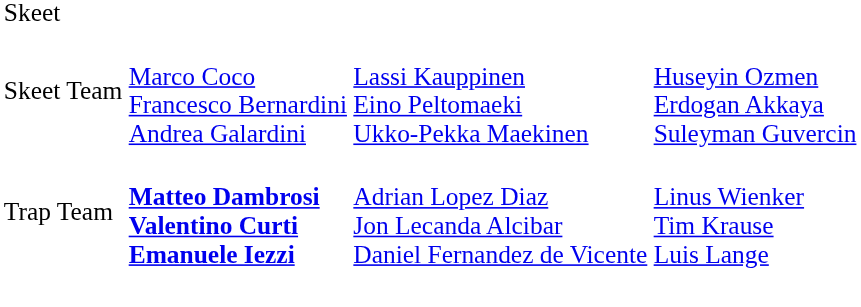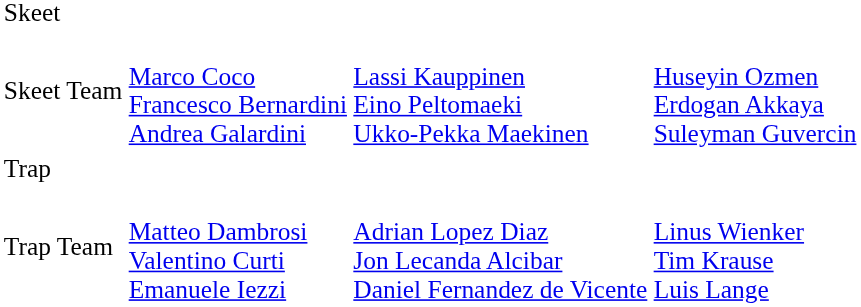 <table>
 <tr>
 <td>Skeet</td>
 <td></td>
 <td></td>
 <td></td>
 </tr>
 <tr>
 <td>Skeet Team</td>
 <td><br><a href='#'>Marco Coco</a><br><a href='#'>Francesco Bernardini</a><br><a href='#'>Andrea Galardini</a></td>
 <td><br><a href='#'>Lassi Kauppinen</a><br><a href='#'>Eino Peltomaeki</a><br><a href='#'>Ukko-Pekka Maekinen</a></td>
 <td><br><a href='#'>Huseyin Ozmen</a><br><a href='#'>Erdogan Akkaya</a><br><a href='#'>Suleyman Guvercin</a></td>
 </tr>
 <tr>
+<td>Trap</td>
+<td></td>
+<td></td>
+<td></td>
+</tr>
+<tr>
 <td>Trap Team</td>
-<td><strong><br><a href='#'>Matteo Dambrosi</a><br><a href='#'>Valentino Curti</a><br><a href='#'>Emanuele Iezzi</a></strong></td>
+<td><br><a href='#'>Matteo Dambrosi</a><br><a href='#'>Valentino Curti</a><br><a href='#'>Emanuele Iezzi</a></td>
 <td><br><a href='#'>Adrian Lopez Diaz</a><br><a href='#'>Jon Lecanda Alcibar</a><br><a href='#'>Daniel Fernandez de Vicente</a></td>
 <td><br><a href='#'>Linus Wienker</a><br><a href='#'>Tim Krause</a><br><a href='#'>Luis Lange</a></td>
 </tr>
 </table>
